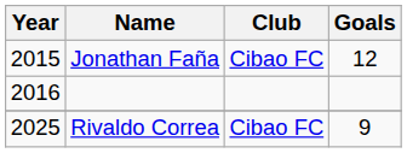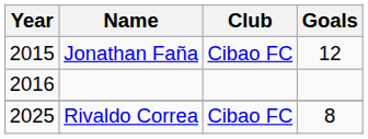 <table class="wikitable">
 <tr>
 <th>Year</th>
 <th>Name</th>
 <th>Club</th>
 <th>Goals</th>
 </tr>
 <tr>
 <td>2015</td>
 <td> <a href='#'>Jonathan Faña</a></td>
 <td><a href='#'>Cibao FC</a></td>
 <td align=center>12</td>
 </tr>
 <tr>
 <td>2016</td>
 <td></td>
 <td></td>
 <td></td>
 </tr>
 <tr>
 </tr>
 <tr>
 <td>2025</td>
 <td> <a href='#'>Rivaldo Correa</a></td>
 <td><a href='#'>Cibao FC</a></td>
-<td align=center>9</td>
+<td align=center>8</td>
 </tr>
 </table>
